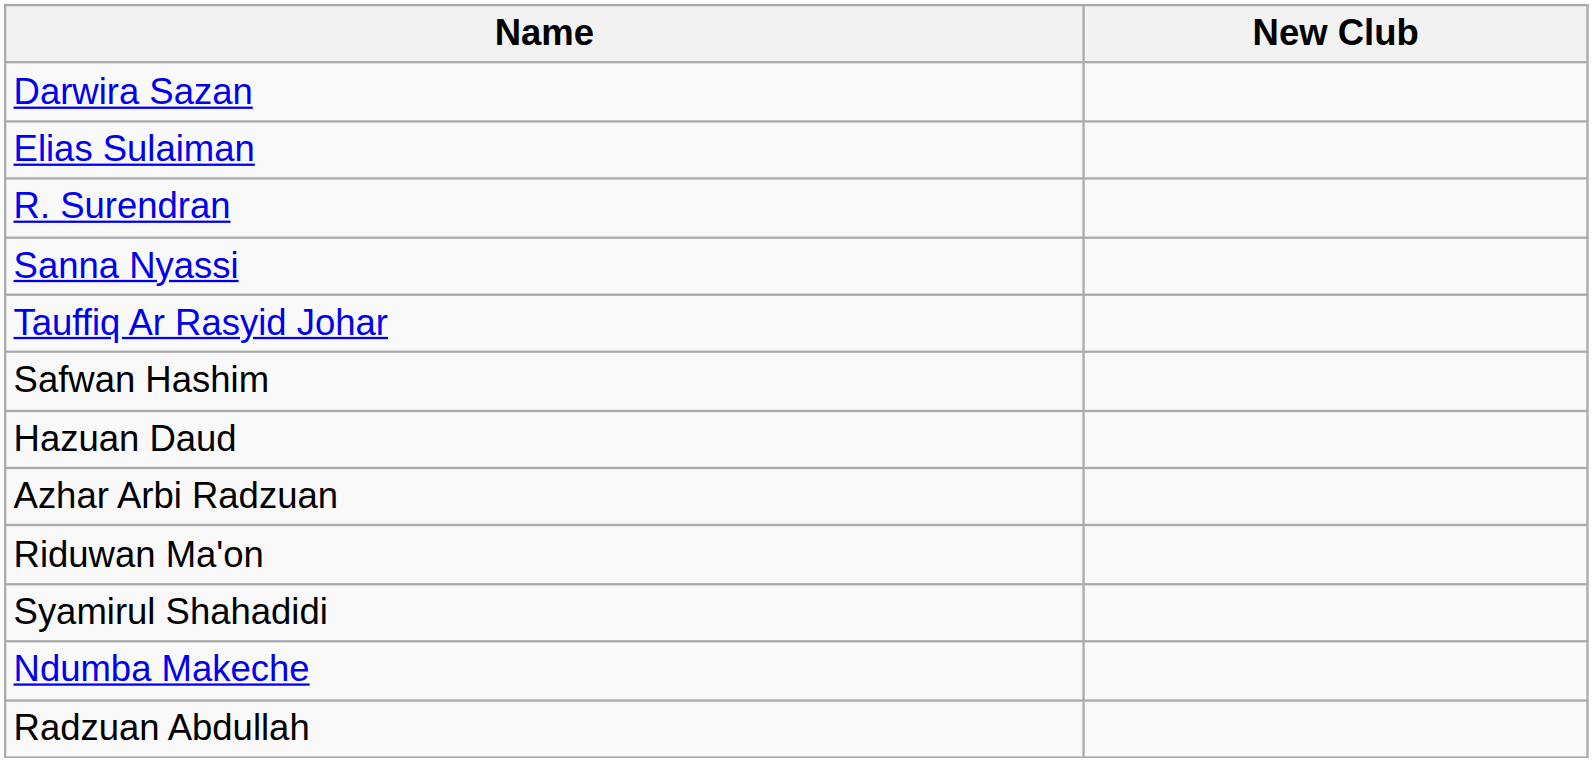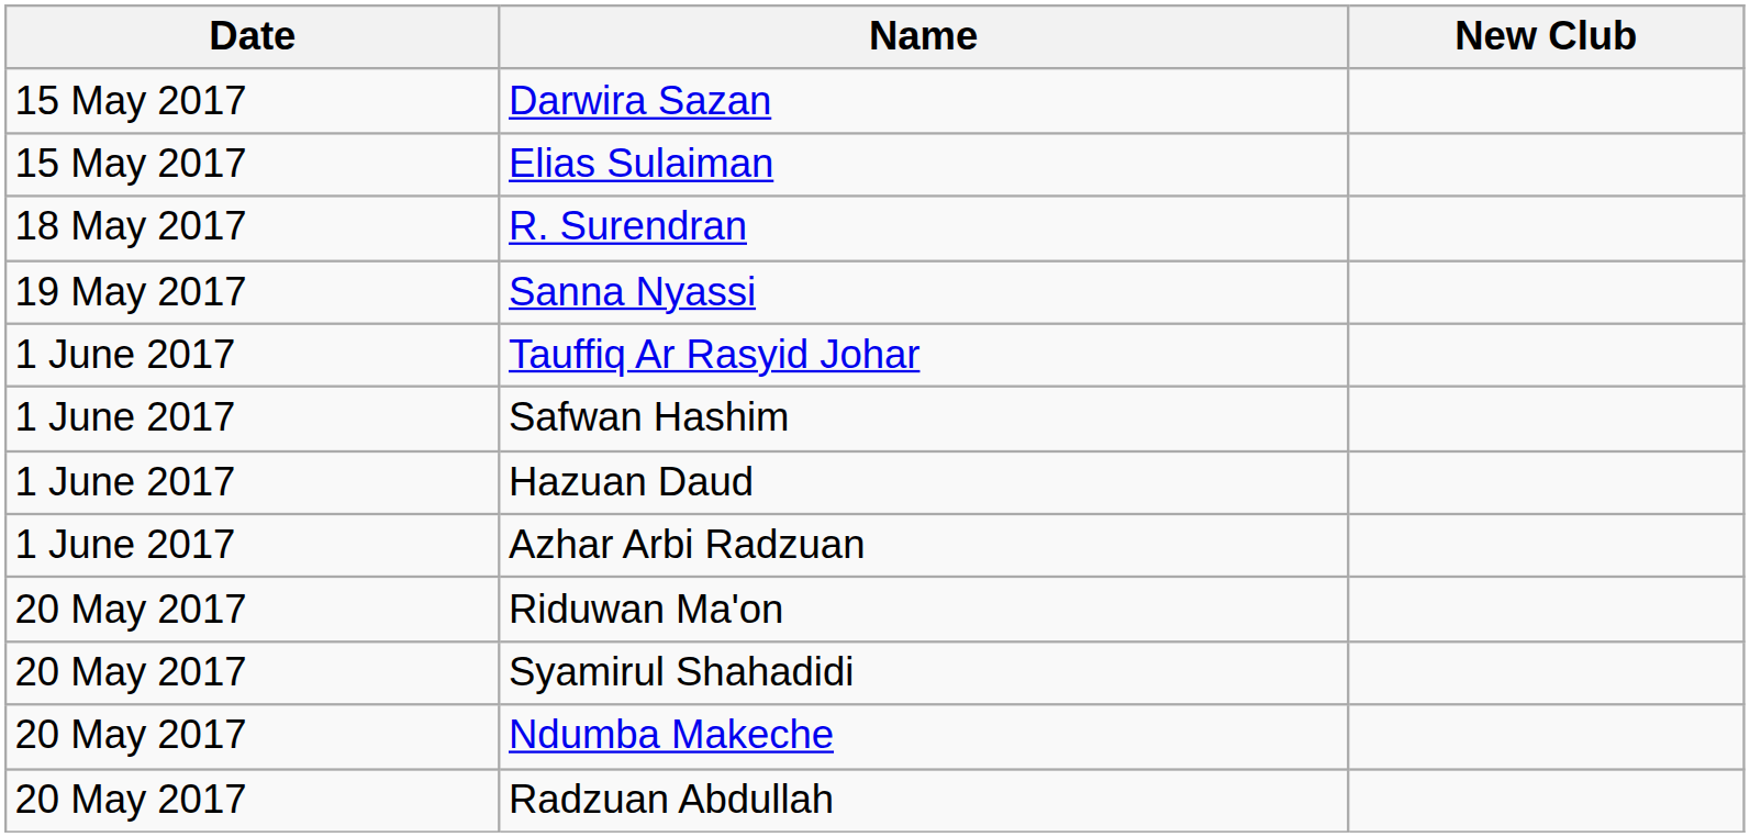 <table class="wikitable sortable" style="width:55%; text-align:center; text-align:left;">
 <tr>
+<th>Date</th>
 <th>Name</th>
 <th>New Club</th>
 </tr>
 <tr>
+<td>15 May 2017</td>
 <td> <a href='#'>Darwira Sazan</a></td>
 <td></td>
 </tr>
 <tr>
+<td>15 May 2017</td>
 <td> <a href='#'>Elias Sulaiman</a></td>
 <td></td>
 </tr>
 <tr>
+<td>18 May 2017</td>
 <td> <a href='#'>R. Surendran</a></td>
 <td></td>
 </tr>
 <tr>
+<td>19 May 2017</td>
 <td> <a href='#'>Sanna Nyassi</a></td>
 <td></td>
 </tr>
 <tr>
+<td>1 June 2017</td>
 <td> <a href='#'>Tauffiq Ar Rasyid Johar</a></td>
 <td></td>
 </tr>
 <tr>
+<td>1 June 2017</td>
 <td> Safwan Hashim</td>
 <td></td>
 </tr>
 <tr>
+<td>1 June 2017</td>
 <td> Hazuan Daud</td>
 <td></td>
 </tr>
 <tr>
+<td>1 June 2017</td>
 <td> Azhar Arbi Radzuan</td>
 <td></td>
 </tr>
 <tr>
+<td>20 May 2017</td>
 <td> Riduwan Ma'on</td>
 <td></td>
 </tr>
 <tr>
+<td>20 May 2017</td>
 <td> Syamirul Shahadidi</td>
 <td></td>
 </tr>
 <tr>
+<td>20 May 2017</td>
 <td> <a href='#'>Ndumba Makeche</a></td>
 <td></td>
 </tr>
 <tr>
+<td>20 May 2017</td>
 <td> Radzuan Abdullah</td>
 <td></td>
 </tr>
 </table>
